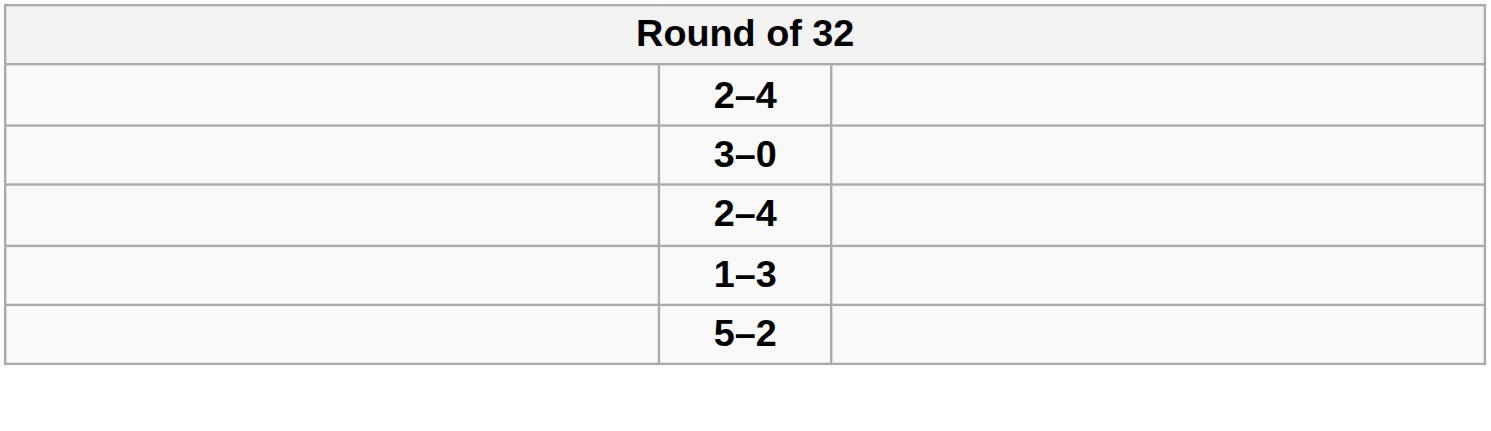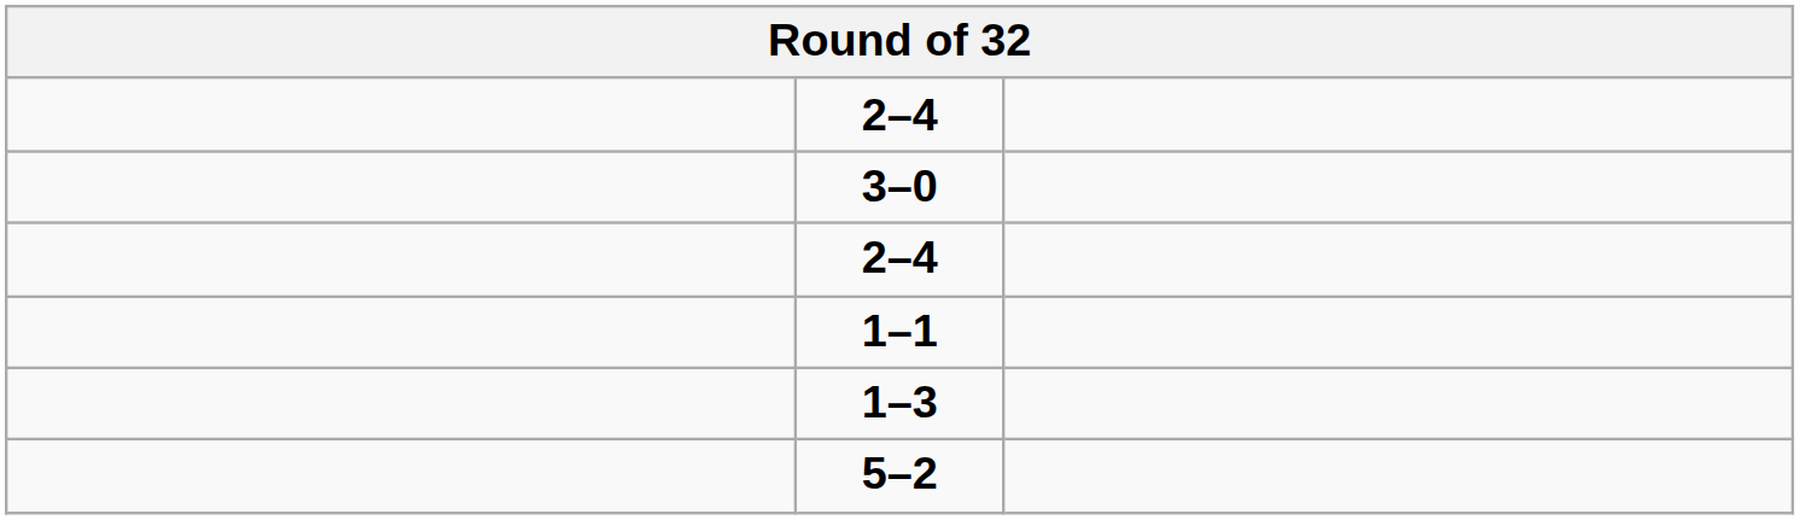 <table class="wikitable" style="text-align: center;">
 <tr>
 <th colspan=3>Round of 32</th>
 </tr>
 <tr>
 <td align=left width="270"></td>
 <td align=center width="65"><strong>2–4</strong></td>
 <td align=left width="270"><strong></strong></td>
 </tr>
 <tr>
 <td align=left><strong></strong></td>
 <td align=center><strong>3–0</strong></td>
 <td align=left></td>
 </tr>
 <tr>
 <td align=left></td>
 <td align=center><strong>2–4</strong></td>
 <td align=left><strong></strong></td>
 </tr>
 <tr>
 <td align=left></td>
+<td align=center><strong>1–1</strong></td>
+<td align=left><strong></strong></td>
+</tr>
+<tr>
+<td align=left></td>
 <td align=center><strong>1–3</strong></td>
 <td align=left><strong></strong></td>
 </tr>
 <tr>
 <td align=left><strong></strong></td>
 <td align=center><strong>5–2</strong></td>
 <td align=left></td>
 </tr>
 </table>
